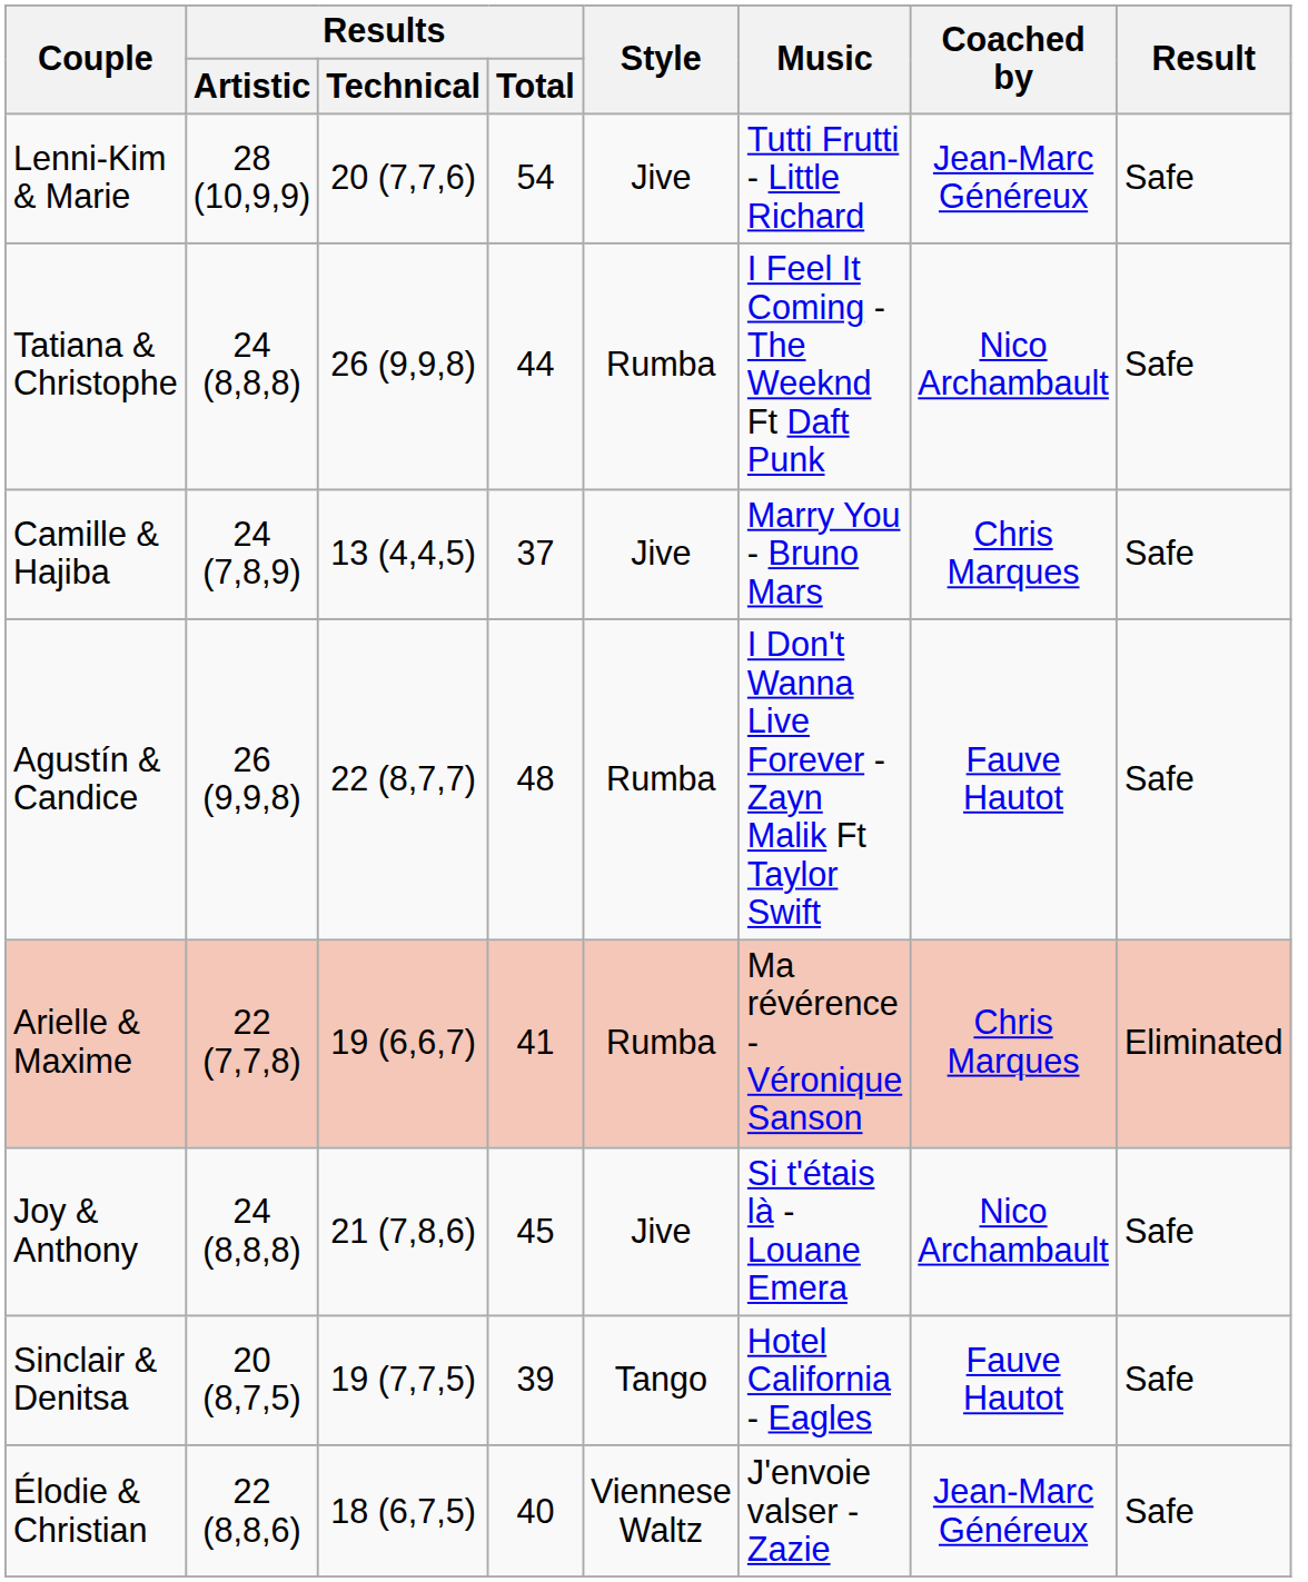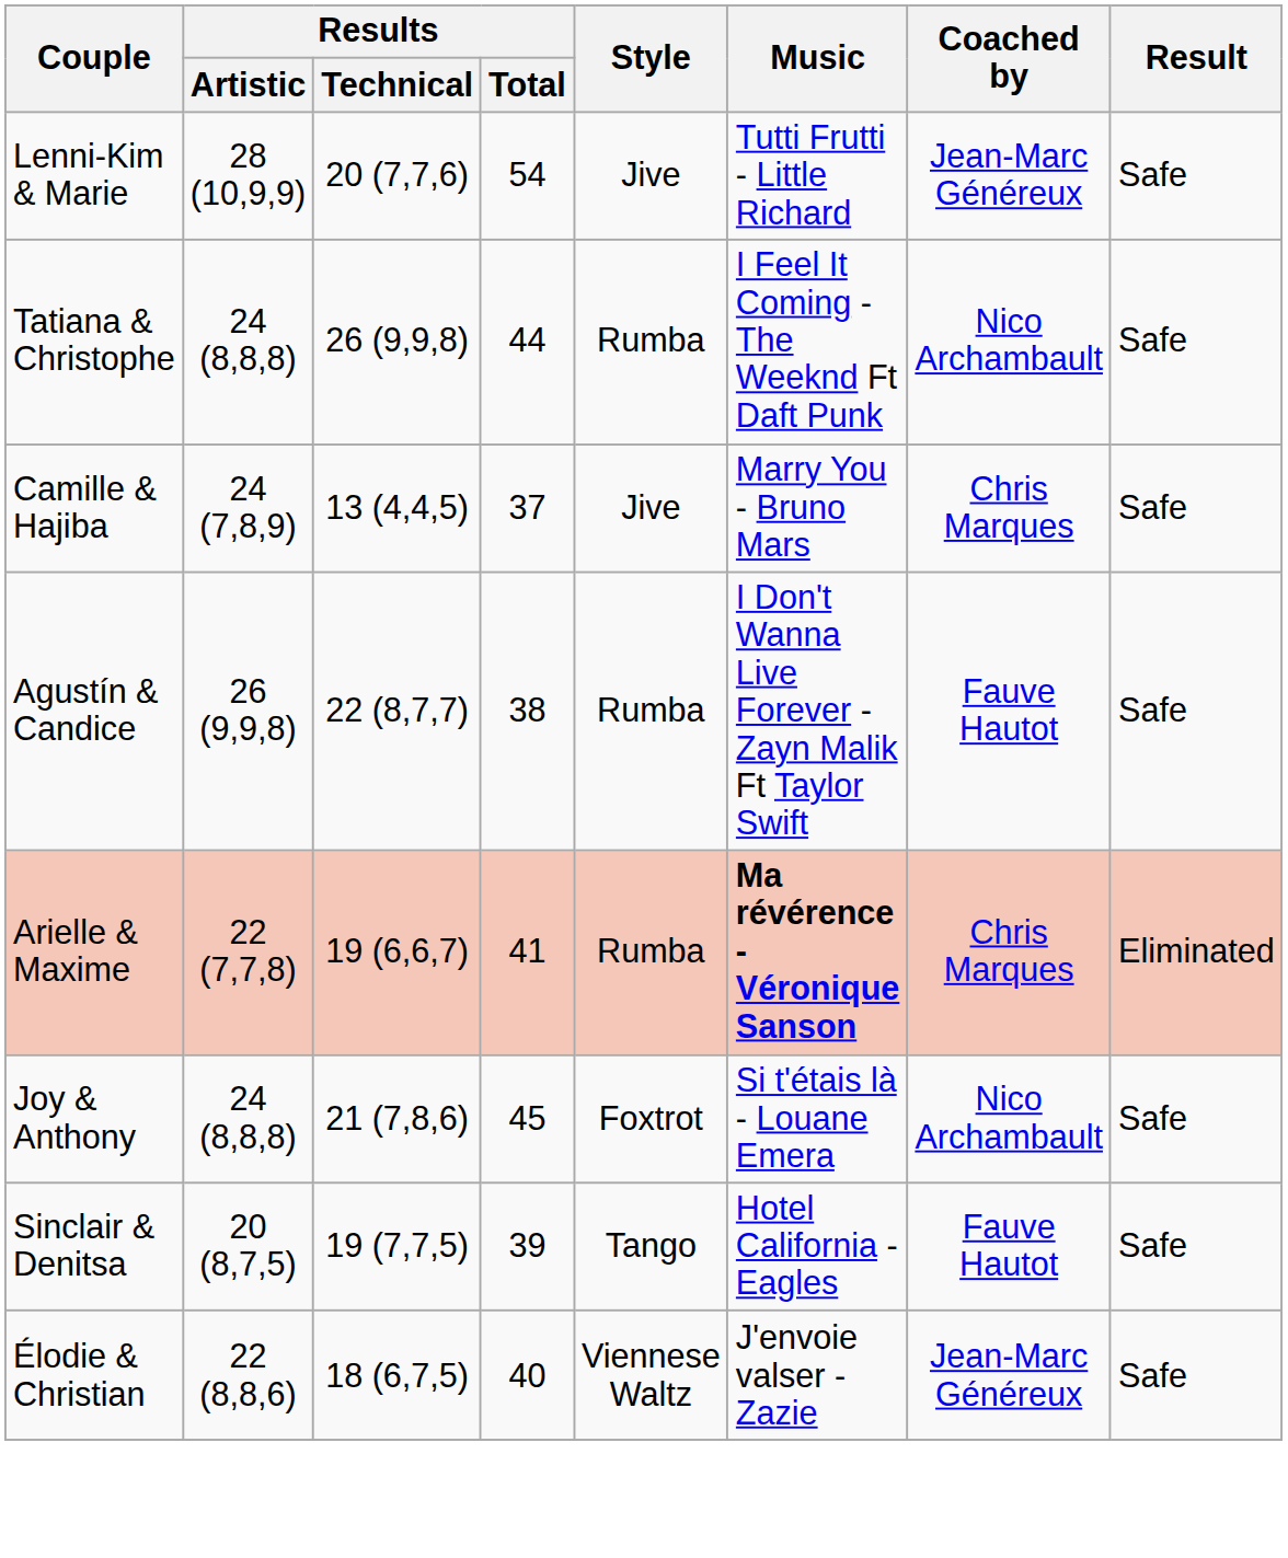 <table class="wikitable" style="width:80%; text-align:center;">
 <tr>
 <th rowspan="2">Couple</th>
 <th colspan=3>Results</th>
 <th rowspan="2">Style</th>
 <th rowspan="2">Music</th>
 <th rowspan="2">Coached by</th>
 <th rowspan="2">Result</th>
 </tr>
 <tr>
 <th style="width:10%;">Artistic</th>
 <th style="width:10%;">Technical</th>
 <th style="width:10%;">Total</th>
 </tr>
 <tr>
 <td style="text-align:left;">Lenni-Kim & Marie</td>
 <td>28 (10,9,9)</td>
 <td>20 (7,7,6)</td>
 <td>54</td>
 <td>Jive</td>
 <td style="text-align:left;"><a href='#'>Tutti Frutti</a> - <a href='#'>Little Richard</a></td>
 <td><a href='#'>Jean-Marc Généreux</a></td>
 <td style="text-align:left;">Safe</td>
 </tr>
 <tr>
 <td style="text-align:left;">Tatiana & Christophe</td>
 <td>24 (8,8,8)</td>
 <td>26 (9,9,8)</td>
 <td>44</td>
 <td>Rumba</td>
 <td style="text-align:left;"><a href='#'>I Feel It Coming</a> - <a href='#'>The Weeknd</a> Ft <a href='#'>Daft Punk</a></td>
 <td><a href='#'>Nico Archambault</a></td>
 <td style="text-align:left;">Safe</td>
 </tr>
 <tr>
 <td style="text-align:left;">Camille & Hajiba</td>
 <td>24 (7,8,9)</td>
 <td>13 (4,4,5)</td>
 <td>37</td>
 <td>Jive</td>
 <td style="text-align:left;"><a href='#'>Marry You</a> - <a href='#'>Bruno Mars</a></td>
 <td><a href='#'>Chris Marques</a></td>
 <td style="text-align:left;">Safe</td>
 </tr>
 <tr>
 <td style="text-align:left;">Agustín & Candice</td>
 <td>26 (9,9,8)</td>
 <td>22 (8,7,7)</td>
-<td>48</td>
+<td>38</td>
 <td>Rumba</td>
 <td style="text-align:left;"><a href='#'>I Don't Wanna Live Forever</a> - <a href='#'>Zayn Malik</a> Ft <a href='#'>Taylor Swift</a></td>
 <td><a href='#'>Fauve Hautot</a></td>
 <td style="text-align:left;">Safe</td>
 </tr>
 <tr style="background:#F4C7B8;">
 <td style="text-align:left;">Arielle & Maxime</td>
 <td>22 (7,7,8)</td>
 <td>19 (6,6,7)</td>
 <td>41</td>
 <td>Rumba</td>
-<td style="text-align:left;">Ma révérence - <a href='#'>Véronique Sanson</a></td>
+<td style="text-align:left;"><strong>Ma révérence - <a href='#'>Véronique Sanson</a></strong></td>
 <td><a href='#'>Chris Marques</a></td>
 <td style="text-align:left;">Eliminated</td>
 </tr>
 <tr>
 <td style="text-align:left;">Joy & Anthony</td>
 <td>24 (8,8,8)</td>
 <td>21 (7,8,6)</td>
 <td>45</td>
-<td>Jive</td>
+<td>Foxtrot</td>
 <td style="text-align:left;"><a href='#'>Si t'étais là</a> - <a href='#'>Louane Emera</a></td>
 <td><a href='#'>Nico Archambault</a></td>
 <td style="text-align:left;">Safe</td>
 </tr>
 <tr>
 <td style="text-align:left;">Sinclair & Denitsa</td>
 <td>20 (8,7,5)</td>
 <td>19 (7,7,5)</td>
 <td>39</td>
 <td>Tango</td>
 <td style="text-align:left;"><a href='#'>Hotel California</a> - <a href='#'>Eagles</a></td>
 <td><a href='#'>Fauve Hautot</a></td>
 <td style="text-align:left;">Safe</td>
 </tr>
 <tr>
 <td style="text-align:left;">Élodie & Christian</td>
 <td>22 (8,8,6)</td>
 <td>18 (6,7,5)</td>
 <td>40</td>
 <td>Viennese Waltz</td>
 <td style="text-align:left;">J'envoie valser - <a href='#'>Zazie</a></td>
 <td><a href='#'>Jean-Marc Généreux</a></td>
 <td style="text-align:left;">Safe</td>
 </tr>
 <tr>
 </tr>
 </table>
